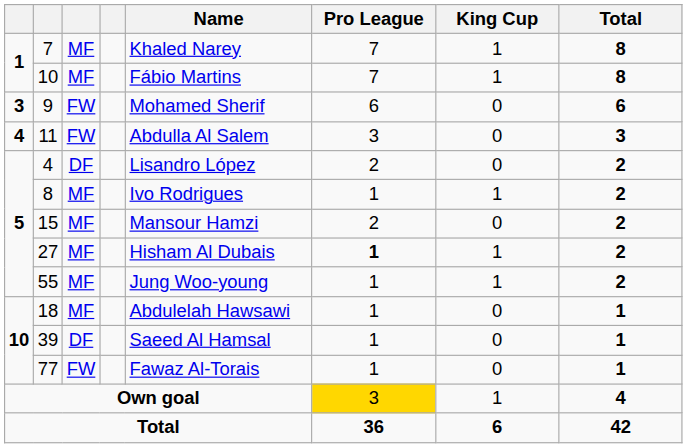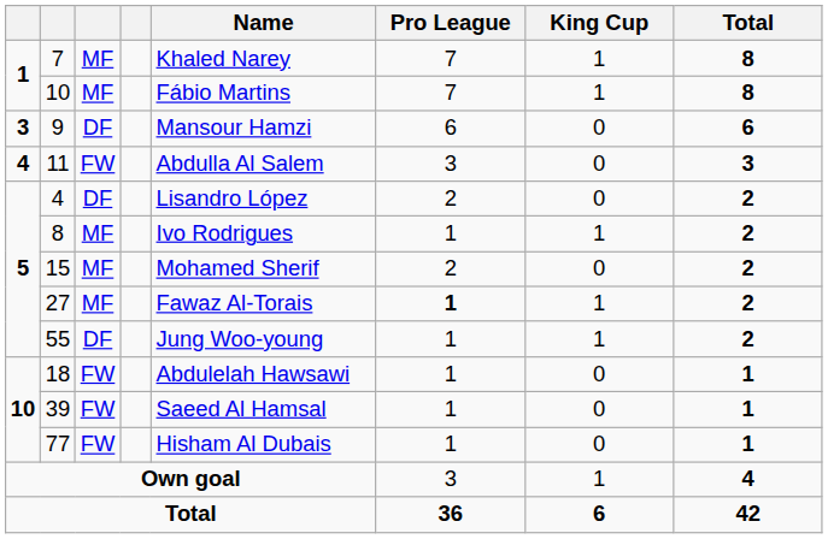 <table class="wikitable" style="text-align:center">
 <tr>
 <th width=15></th>
 <th width=15></th>
 <th width=15></th>
 <th width=15></th>
 <th width=155>Name</th>
 <th width=100>Pro League</th>
 <th width=100>King Cup</th>
 <th width=100>Total</th>
 </tr>
 <tr>
 <td rowspan=2><strong>1</strong></td>
 <td>7</td>
 <td><a href='#'>MF</a></td>
 <td></td>
 <td align=left><a href='#'>Khaled Narey</a></td>
 <td>7</td>
 <td>1</td>
 <td><strong>8</strong></td>
 </tr>
 <tr>
 <td>10</td>
 <td><a href='#'>MF</a></td>
 <td></td>
 <td align=left><a href='#'>Fábio Martins</a></td>
 <td>7</td>
 <td>1</td>
 <td><strong>8</strong></td>
 </tr>
 <tr>
 <td><strong>3</strong></td>
 <td>9</td>
-<td><a href='#'>FW</a></td>
+<td><a href='#'>DF</a></td>
 <td></td>
-<td align=left><a href='#'>Mohamed Sherif</a></td>
+<td align=left><a href='#'>Mansour Hamzi</a></td>
 <td>6</td>
 <td>0</td>
 <td><strong>6</strong></td>
 </tr>
 <tr>
 <td><strong>4</strong></td>
 <td>11</td>
 <td><a href='#'>FW</a></td>
 <td></td>
 <td align=left><a href='#'>Abdulla Al Salem</a></td>
 <td>3</td>
 <td>0</td>
 <td><strong>3</strong></td>
 </tr>
 <tr>
 <td rowspan=5><strong>5</strong></td>
 <td>4</td>
 <td><a href='#'>DF</a></td>
 <td></td>
 <td align=left><a href='#'>Lisandro López</a></td>
 <td>2</td>
 <td>0</td>
 <td><strong>2</strong></td>
 </tr>
 <tr>
 <td>8</td>
 <td><a href='#'>MF</a></td>
 <td></td>
 <td align=left><a href='#'>Ivo Rodrigues</a></td>
 <td>1</td>
 <td>1</td>
 <td><strong>2</strong></td>
 </tr>
 <tr>
 <td>15</td>
 <td><a href='#'>MF</a></td>
 <td></td>
-<td align=left><a href='#'>Mansour Hamzi</a></td>
+<td align=left><a href='#'>Mohamed Sherif</a></td>
 <td>2</td>
 <td>0</td>
 <td><strong>2</strong></td>
 </tr>
 <tr>
 <td>27</td>
 <td><a href='#'>MF</a></td>
 <td></td>
-<td align=left><a href='#'>Hisham Al Dubais</a></td>
+<td align=left><a href='#'>Fawaz Al-Torais</a></td>
 <td><strong>1</strong></td>
 <td>1</td>
 <td><strong>2</strong></td>
 </tr>
 <tr>
 <td>55</td>
-<td><a href='#'>MF</a></td>
+<td><a href='#'>DF</a></td>
 <td></td>
 <td align=left><a href='#'>Jung Woo-young</a></td>
 <td>1</td>
 <td>1</td>
 <td><strong>2</strong></td>
 </tr>
 <tr>
 <td rowspan=3><strong>10</strong></td>
 <td>18</td>
-<td><a href='#'>MF</a></td>
+<td><a href='#'>FW</a></td>
 <td></td>
 <td align=left><a href='#'>Abdulelah Hawsawi</a></td>
 <td>1</td>
 <td>0</td>
 <td><strong>1</strong></td>
 </tr>
 <tr>
 <td>39</td>
-<td><a href='#'>DF</a></td>
+<td><a href='#'>FW</a></td>
 <td></td>
 <td align=left><a href='#'>Saeed Al Hamsal</a></td>
 <td>1</td>
 <td>0</td>
 <td><strong>1</strong></td>
 </tr>
 <tr>
 <td>77</td>
 <td><a href='#'>FW</a></td>
 <td></td>
-<td align=left><a href='#'>Fawaz Al-Torais</a></td>
+<td align=left><a href='#'>Hisham Al Dubais</a></td>
 <td>1</td>
 <td>0</td>
 <td><strong>1</strong></td>
 </tr>
 <tr>
 <td colspan=5><strong>Own goal</strong></td>
-<td style="background: gold;">3</td>
+<td>3</td>
 <td>1</td>
 <td><strong>4</strong></td>
 </tr>
 <tr>
 <td colspan=5><strong>Total</strong></td>
 <td><strong>36</strong></td>
 <td><strong>6</strong></td>
 <td><strong>42</strong></td>
 </tr>
 </table>
